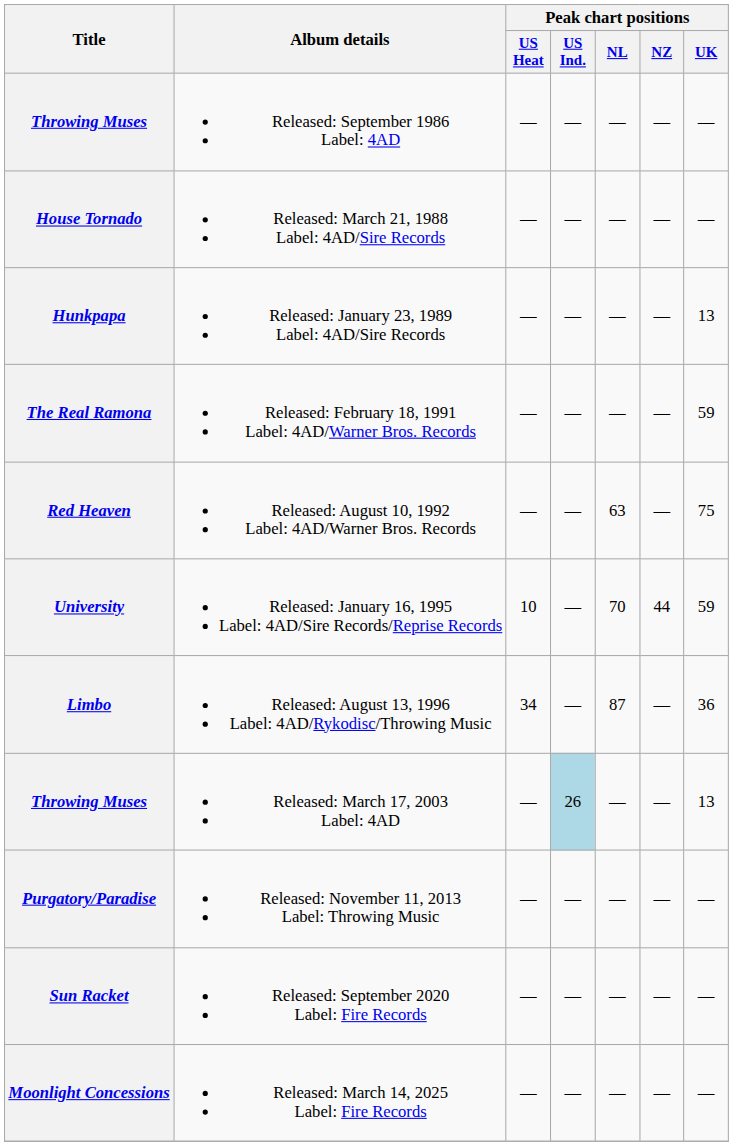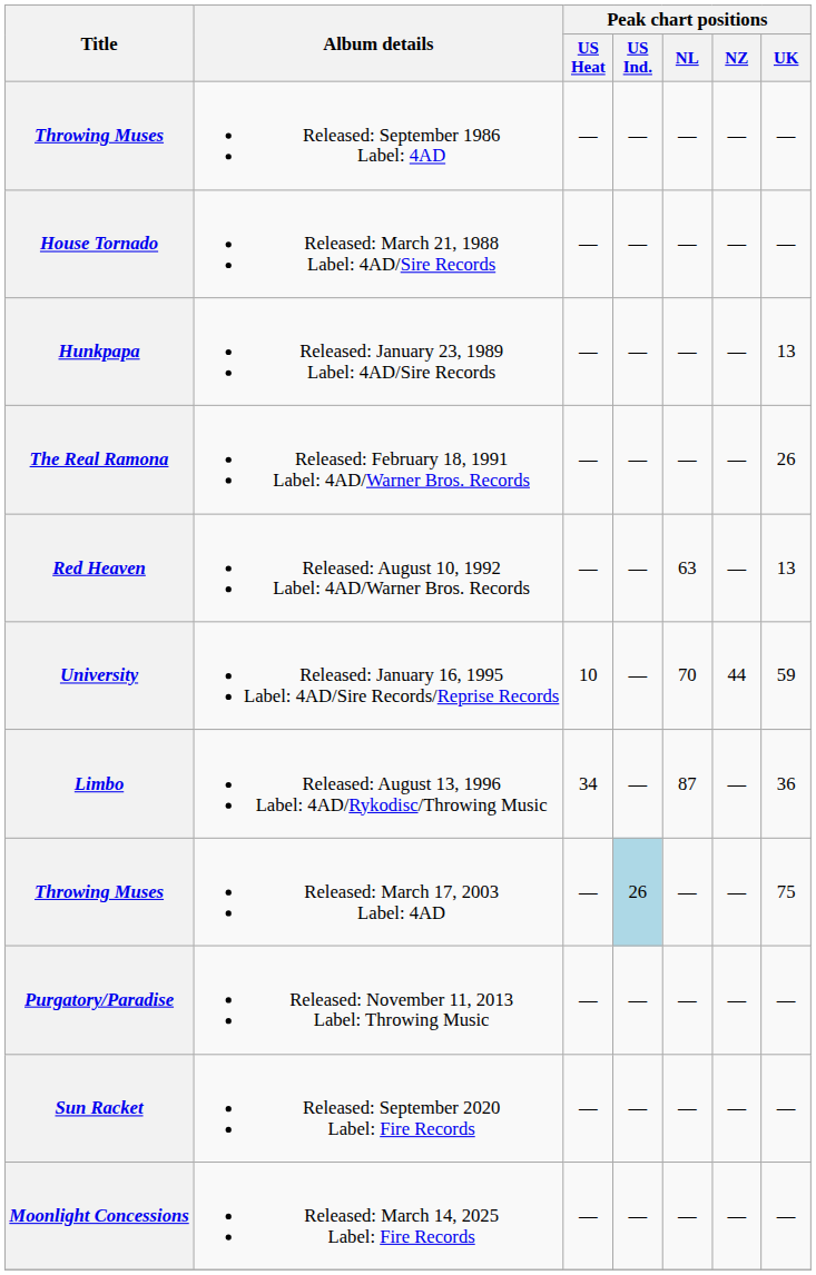 <table class="wikitable plainrowheaders" style="text-align:center;">
 <tr>
 <th rowspan="2">Title</th>
 <th rowspan="2">Album details</th>
 <th colspan="5">Peak chart positions</th>
 </tr>
 <tr>
 <th scope="col" style="width:2.5em;font-size:90%;"><a href='#'>US<br>Heat</a><br></th>
 <th scope="col" style="width:2.5em;font-size:90%;"><a href='#'>US<br>Ind.</a><br></th>
 <th scope="col" style="width:2.5em;font-size:90%;"><a href='#'>NL</a><br></th>
 <th scope="col" style="width:2.5em;font-size:90%;"><a href='#'>NZ</a><br></th>
 <th scope="col" style="width:2.5em;font-size:90%;"><a href='#'>UK</a><br></th>
 </tr>
 <tr>
 <th scope="row"><a href='#'><em>Throwing Muses</em></a></th>
 <td><br><ul><li>Released: September 1986</li><li>Label: <a href='#'>4AD</a></li></ul></td>
 <td>—</td>
 <td>—</td>
 <td>—</td>
 <td>—</td>
 <td>—</td>
 </tr>
 <tr>
 <th scope="row"><em><a href='#'>House Tornado</a></em></th>
 <td><br><ul><li>Released: March 21, 1988</li><li>Label: 4AD/<a href='#'>Sire Records</a></li></ul></td>
 <td>—</td>
 <td>—</td>
 <td>—</td>
 <td>—</td>
 <td>—</td>
 </tr>
 <tr>
 <th scope="row"><em><a href='#'>Hunkpapa</a></em></th>
 <td><br><ul><li>Released: January 23, 1989</li><li>Label: 4AD/Sire Records</li></ul></td>
 <td>—</td>
 <td>—</td>
 <td>—</td>
 <td>—</td>
 <td>13</td>
 </tr>
 <tr>
 <th scope="row"><em><a href='#'>The Real Ramona</a></em></th>
 <td><br><ul><li>Released: February 18, 1991</li><li>Label: 4AD/<a href='#'>Warner Bros. Records</a></li></ul></td>
 <td>—</td>
 <td>—</td>
 <td>—</td>
 <td>—</td>
-<td>59</td>
+<td>26</td>
 </tr>
 <tr>
 <th scope="row"><em><a href='#'>Red Heaven</a></em></th>
 <td><br><ul><li>Released: August 10, 1992</li><li>Label: 4AD/Warner Bros. Records</li></ul></td>
 <td>—</td>
 <td>—</td>
 <td>63</td>
 <td>—</td>
-<td>75</td>
+<td>13</td>
 </tr>
 <tr>
 <th scope="row"><em><a href='#'>University</a></em></th>
 <td><br><ul><li>Released: January 16, 1995</li><li>Label: 4AD/Sire Records/<a href='#'>Reprise Records</a></li></ul></td>
 <td>10</td>
 <td>—</td>
 <td>70</td>
 <td>44</td>
 <td>59</td>
 </tr>
 <tr>
 <th scope="row"><em><a href='#'>Limbo</a></em></th>
 <td><br><ul><li>Released: August 13, 1996</li><li>Label: 4AD/<a href='#'>Rykodisc</a>/Throwing Music</li></ul></td>
 <td>34</td>
 <td>—</td>
 <td>87</td>
 <td>—</td>
 <td>36</td>
 </tr>
 <tr>
 <th scope="row"><em><a href='#'>Throwing Muses</a></em></th>
 <td><br><ul><li>Released: March 17, 2003</li><li>Label: 4AD</li></ul></td>
 <td>—</td>
 <td style="background: lightblue;">26</td>
 <td>—</td>
 <td>—</td>
-<td>13</td>
+<td>75</td>
 </tr>
 <tr>
 <th scope="row"><em><a href='#'>Purgatory/Paradise</a></em></th>
 <td><br><ul><li>Released: November 11, 2013</li><li>Label: Throwing Music</li></ul></td>
 <td>—</td>
 <td>—</td>
 <td>—</td>
 <td>—</td>
 <td>—</td>
 </tr>
 <tr>
 <th scope="row"><em><a href='#'>Sun Racket</a></em></th>
 <td><br><ul><li>Released: September 2020</li><li>Label: <a href='#'>Fire Records</a></li></ul></td>
 <td>—</td>
 <td>—</td>
 <td>—</td>
 <td>—</td>
 <td>—</td>
 </tr>
 <tr>
 <th scope="row"><em><a href='#'>Moonlight Concessions</a></em></th>
 <td><br><ul><li>Released: March 14, 2025</li><li>Label: <a href='#'>Fire Records</a></li></ul></td>
 <td>—</td>
 <td>—</td>
 <td>—</td>
 <td>—</td>
 <td>—</td>
 </tr>
 <tr>
 </tr>
 </table>
